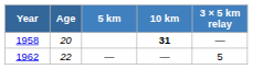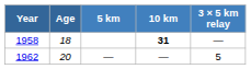 <table class="wikitable" style="font-size:95%; text-align:center; border:grey solid 1px; border-collapse:collapse; background:#ffffff;">
 <tr>
 <th style="background-color:#369; color:white; width:60px;"> Year </th>
 <th style="background-color:#369; color:white; width:40px;"> Age </th>
 <th style="background-color:#4180be; color:white; width:75px;"> 5 km </th>
 <th style="background-color:#4180be; color:white; width:75px;"> 10 km </th>
 <th style="background-color:#4180be; color:white; width:75px;"> 3 × 5 km <br> relay </th>
 </tr>
 <tr>
 <td><a href='#'>1958</a></td>
-<td><em>20</em></td>
+<td><em>18</em></td>
 <td></td>
 <td><strong>31</strong></td>
 <td>—</td>
 </tr>
 <tr>
 <td><a href='#'>1962</a></td>
-<td><em>22</em></td>
+<td><em>20</em></td>
 <td>—</td>
 <td>—</td>
 <td>5</td>
 </tr>
 </table>
